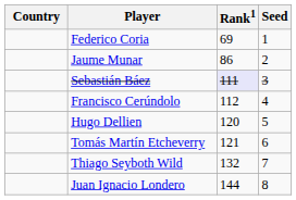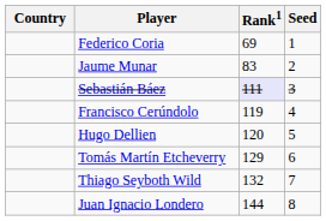 <table class="sortable wikitable">
 <tr>
 <th width="70">Country</th>
 <th width="175">Player</th>
 <th>Rank<sup>1</sup></th>
 <th>Seed</th>
 </tr>
 <tr>
 <td></td>
 <td><a href='#'>Federico Coria</a></td>
 <td>69</td>
 <td>1</td>
 </tr>
 <tr>
 <td></td>
 <td><a href='#'>Jaume Munar</a></td>
-<td>86</td>
+<td>83</td>
 <td>2</td>
 </tr>
 <tr>
 <td><s></s></td>
 <td><s><a href='#'>Sebastián Báez</a></s></td>
 <td style="background: lavender;"><s>111</s></td>
 <td><s>3</s></td>
 </tr>
 <tr>
 <td></td>
 <td><a href='#'>Francisco Cerúndolo</a></td>
-<td>112</td>
+<td>119</td>
 <td>4</td>
 </tr>
 <tr>
 <td></td>
 <td><a href='#'>Hugo Dellien</a></td>
 <td>120</td>
 <td>5</td>
 </tr>
 <tr>
 <td></td>
 <td><a href='#'>Tomás Martín Etcheverry</a></td>
-<td>121</td>
+<td>129</td>
 <td>6</td>
 </tr>
 <tr>
 <td></td>
 <td><a href='#'>Thiago Seyboth Wild</a></td>
 <td>132</td>
 <td>7</td>
 </tr>
 <tr>
 <td></td>
 <td><a href='#'>Juan Ignacio Londero</a></td>
 <td>144</td>
 <td>8</td>
 </tr>
 </table>
